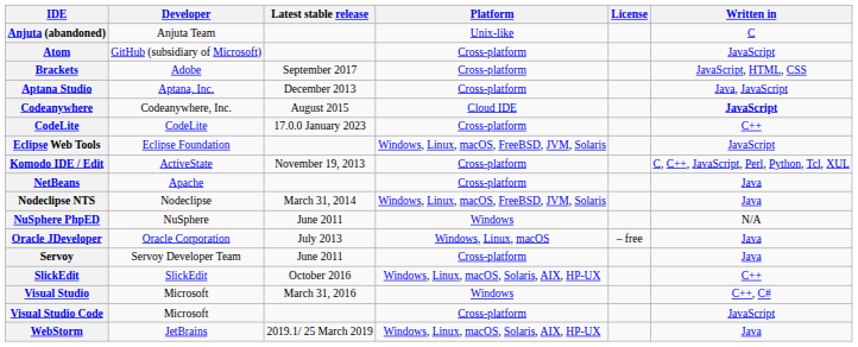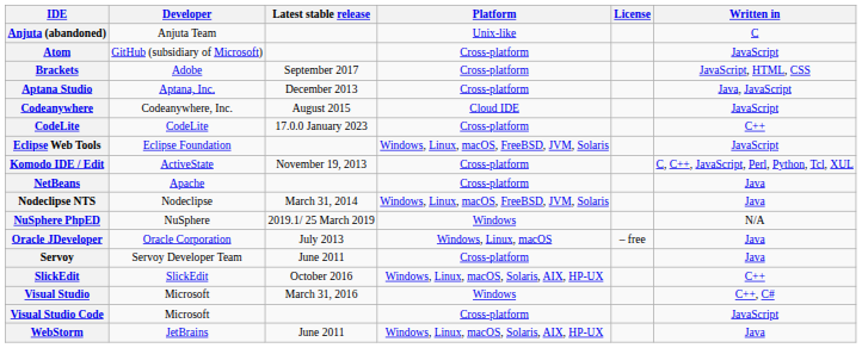 <table class="wikitable sortable sort-under" style="font-size: 85%; text-align: center; width: auto;">
 <tr>
 <th><a href='#'>IDE</a></th>
 <th><a href='#'>Developer</a></th>
 <th>Latest stable <a href='#'>release</a></th>
 <th><a href='#'>Platform</a></th>
 <th><a href='#'>License</a></th>
 <th><a href='#'>Written in</a></th>
 </tr>
 <tr>
 <th><a href='#'>Anjuta</a> (abandoned)</th>
 <td>Anjuta Team</td>
 <td></td>
 <td><a href='#'>Unix-like</a></td>
 <td></td>
 <td><a href='#'>C</a></td>
 </tr>
 <tr>
 <th><a href='#'>Atom</a></th>
 <td><a href='#'>GitHub</a> (subsidiary of <a href='#'>Microsoft</a>)</td>
 <td></td>
 <td><a href='#'>Cross-platform</a></td>
 <td></td>
 <td><a href='#'>JavaScript</a></td>
 </tr>
 <tr>
 <th><a href='#'>Brackets</a></th>
 <td><a href='#'>Adobe</a></td>
 <td>September 2017</td>
 <td><a href='#'>Cross-platform</a></td>
 <td></td>
 <td><a href='#'>JavaScript</a>, <a href='#'>HTML</a>, <a href='#'>CSS</a></td>
 </tr>
 <tr>
 <th><a href='#'>Aptana Studio</a></th>
 <td><a href='#'>Aptana, Inc.</a></td>
 <td>December 2013</td>
 <td><a href='#'>Cross-platform</a></td>
 <td></td>
 <td><a href='#'>Java</a>, <a href='#'>JavaScript</a></td>
 </tr>
 <tr>
 <th><a href='#'>Codeanywhere</a></th>
 <td>Codeanywhere, Inc.</td>
 <td>August 2015</td>
 <td><a href='#'>Cloud IDE</a></td>
 <td></td>
-<td><strong><a href='#'>JavaScript</a></strong></td>
+<td><a href='#'>JavaScript</a></td>
 </tr>
 <tr>
 <th><a href='#'>CodeLite</a></th>
 <td><a href='#'>CodeLite</a></td>
 <td>17.0.0 January 2023</td>
 <td><a href='#'>Cross-platform</a></td>
 <td></td>
 <td><a href='#'>C++</a></td>
 </tr>
 <tr>
 <th><a href='#'>Eclipse</a> Web Tools</th>
 <td><a href='#'>Eclipse Foundation</a></td>
 <td></td>
 <td><a href='#'>Windows</a>, <a href='#'>Linux</a>, <a href='#'>macOS</a>, <a href='#'>FreeBSD</a>, <a href='#'>JVM</a>, <a href='#'>Solaris</a></td>
 <td></td>
 <td><a href='#'>JavaScript</a></td>
 </tr>
 <tr>
 <th><a href='#'>Komodo IDE / Edit</a></th>
 <td><a href='#'>ActiveState</a></td>
 <td>November 19, 2013</td>
 <td><a href='#'>Cross-platform</a></td>
 <td></td>
 <td><a href='#'>C</a>, <a href='#'>C++</a>, <a href='#'>JavaScript</a>, <a href='#'>Perl</a>, <a href='#'>Python</a>, <a href='#'>Tcl</a>, <a href='#'>XUL</a></td>
 </tr>
 <tr>
 <th><a href='#'>NetBeans</a></th>
 <td><a href='#'>Apache</a></td>
 <td></td>
 <td><a href='#'>Cross-platform</a></td>
 <td></td>
 <td><a href='#'>Java</a></td>
 </tr>
 <tr>
 <th>Nodeclipse NTS</th>
 <td>Nodeclipse</td>
 <td>March 31, 2014</td>
 <td><a href='#'>Windows</a>, <a href='#'>Linux</a>, <a href='#'>macOS</a>, <a href='#'>FreeBSD</a>, <a href='#'>JVM</a>, <a href='#'>Solaris</a></td>
 <td></td>
 <td><a href='#'>Java</a></td>
 </tr>
 <tr>
 <th><a href='#'>NuSphere PhpED</a></th>
 <td>NuSphere</td>
-<td>June 2011</td>
+<td>2019.1/ 25 March 2019</td>
 <td><a href='#'>Windows</a></td>
 <td></td>
 <td>N/A</td>
 </tr>
 <tr>
 <th><a href='#'>Oracle JDeveloper</a></th>
 <td><a href='#'>Oracle Corporation</a></td>
 <td>July 2013</td>
 <td><a href='#'>Windows</a>, <a href='#'>Linux</a>, <a href='#'>macOS</a></td>
 <td> – free</td>
 <td><a href='#'>Java</a></td>
 </tr>
 <tr>
 <th>Servoy</th>
 <td>Servoy Developer Team</td>
 <td>June 2011</td>
 <td><a href='#'>Cross-platform</a></td>
 <td></td>
 <td><a href='#'>Java</a></td>
 </tr>
 <tr>
 <th><a href='#'>SlickEdit</a></th>
 <td><a href='#'>SlickEdit</a></td>
 <td>October 2016</td>
 <td><a href='#'>Windows</a>, <a href='#'>Linux</a>, <a href='#'>macOS</a>, <a href='#'>Solaris</a>, <a href='#'>AIX</a>, <a href='#'>HP-UX</a></td>
 <td></td>
 <td><a href='#'>C++</a></td>
 </tr>
 <tr>
 <th><a href='#'>Visual Studio</a></th>
 <td>Microsoft</td>
 <td>March 31, 2016</td>
 <td><a href='#'>Windows</a></td>
 <td></td>
 <td><a href='#'>C++</a>, <a href='#'>C#</a></td>
 </tr>
 <tr>
 <th><a href='#'>Visual Studio Code</a></th>
 <td>Microsoft</td>
 <td></td>
 <td><a href='#'>Cross-platform</a></td>
 <td></td>
 <td><a href='#'>JavaScript</a></td>
 </tr>
 <tr>
 <th><a href='#'>WebStorm</a></th>
 <td><a href='#'>JetBrains</a></td>
-<td>2019.1/ 25 March 2019</td>
+<td>June 2011</td>
 <td><a href='#'>Windows</a>, <a href='#'>Linux</a>, <a href='#'>macOS</a>, <a href='#'>Solaris</a>, <a href='#'>AIX</a>, <a href='#'>HP-UX</a></td>
 <td></td>
 <td><a href='#'>Java</a></td>
 </tr>
 </table>
